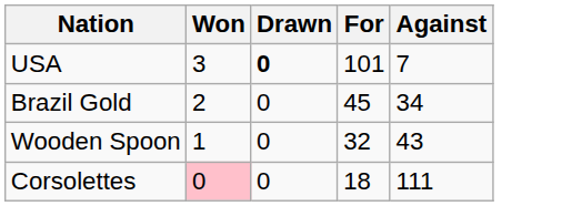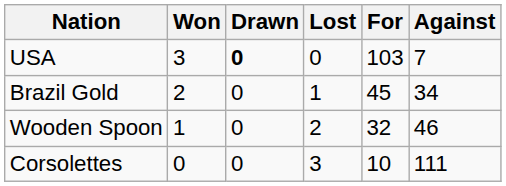 <table class="wikitable">
 <tr>
 <th>Nation</th>
 <th>Won</th>
 <th>Drawn</th>
+<th>Lost</th>
 <th>For</th>
 <th>Against</th>
 </tr>
 <tr>
 <td>USA</td>
 <td>3</td>
 <td><strong>0</strong></td>
-<td>101</td>
+<td>0</td>
+<td>103</td>
 <td>7</td>
 </tr>
 <tr>
 <td>Brazil Gold</td>
 <td>2</td>
 <td>0</td>
+<td>1</td>
 <td>45</td>
 <td>34</td>
 </tr>
 <tr>
 <td>Wooden Spoon</td>
 <td>1</td>
 <td>0</td>
+<td>2</td>
 <td>32</td>
-<td>43</td>
+<td>46</td>
 </tr>
 <tr>
 <td>Corsolettes</td>
-<td style="background: pink;">0</td>
 <td>0</td>
-<td>18</td>
+<td>0</td>
+<td>3</td>
+<td>10</td>
 <td>111</td>
 </tr>
 </table>
